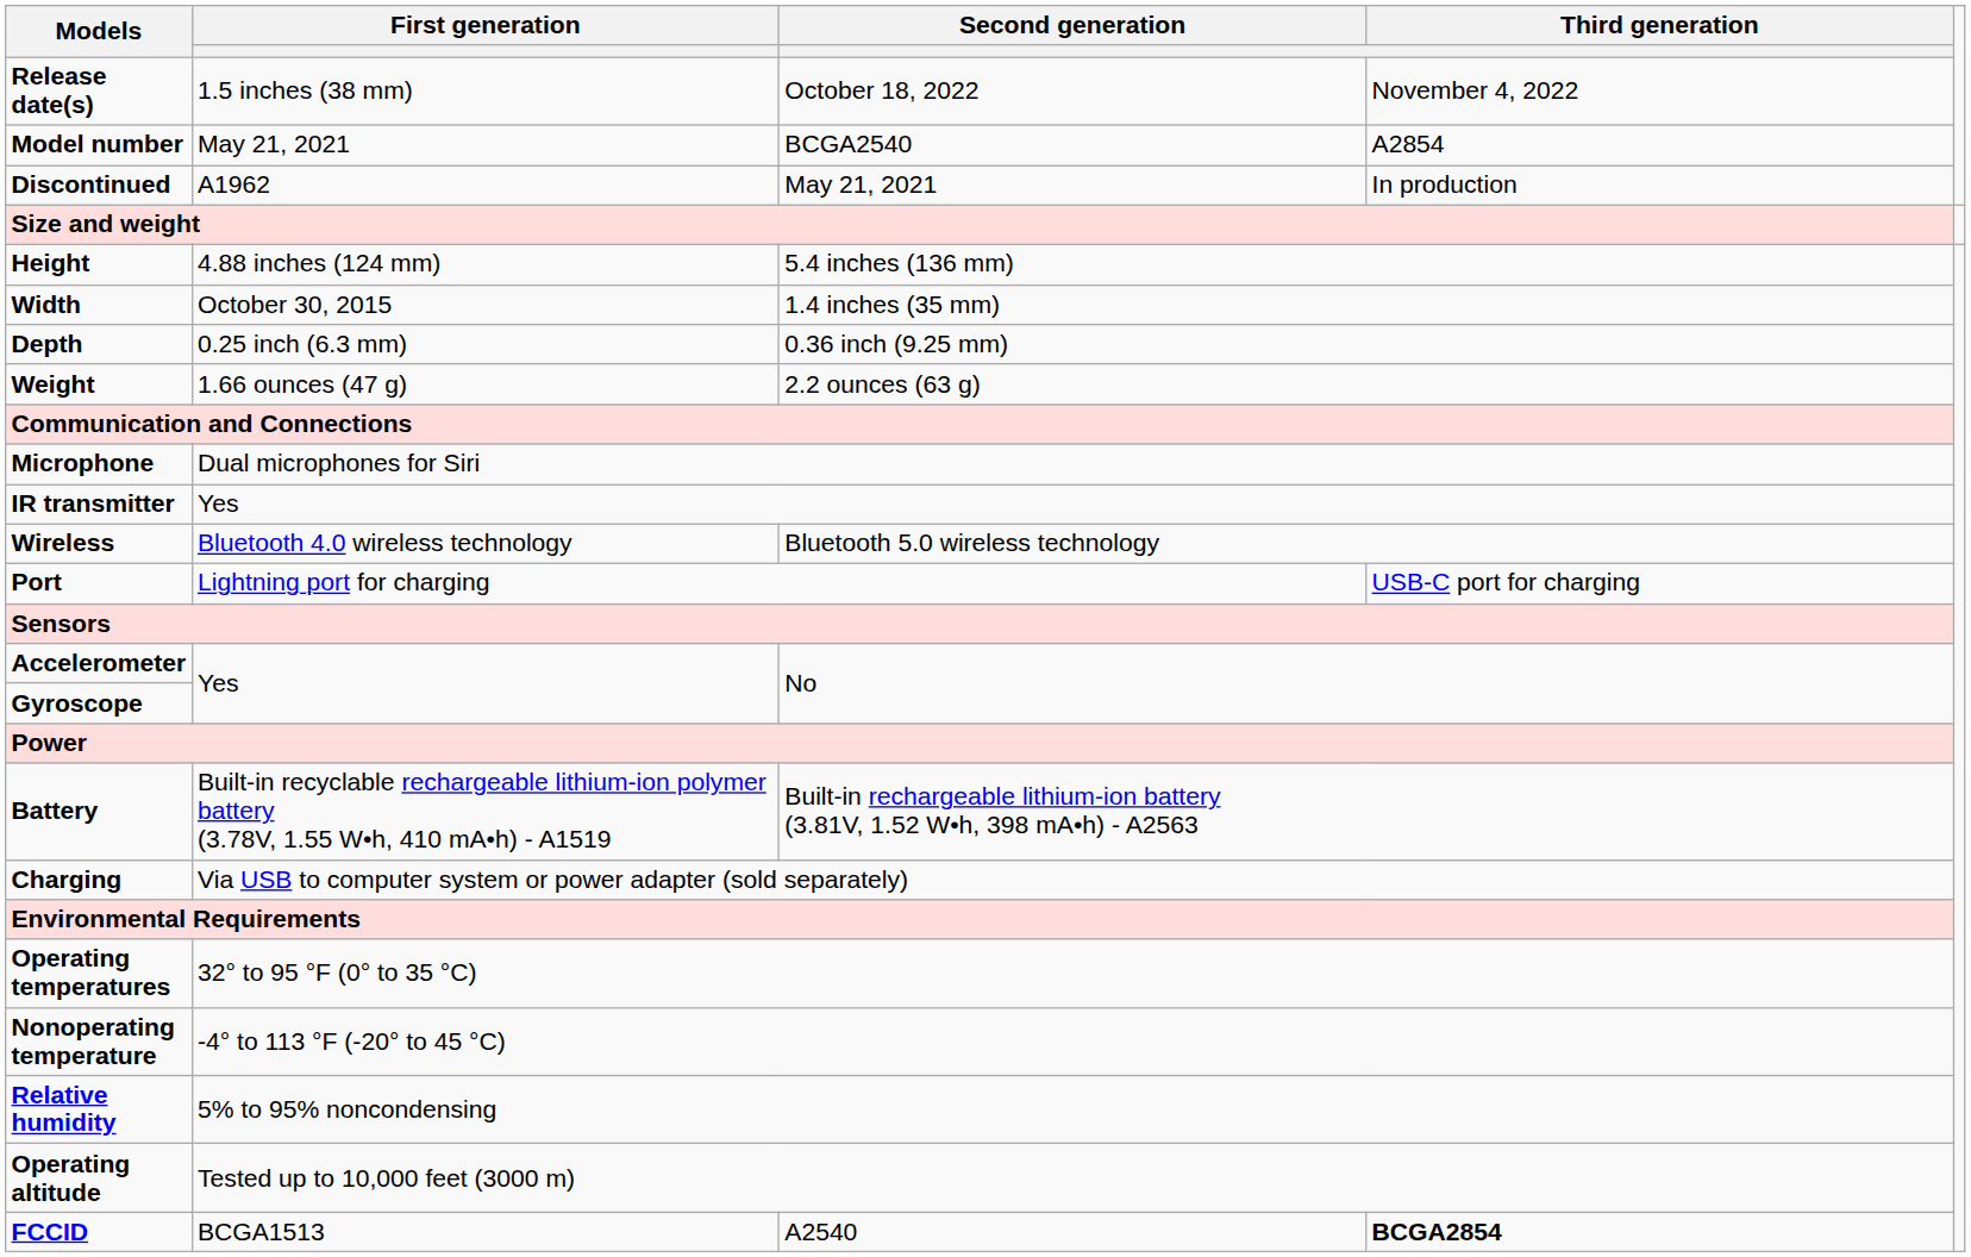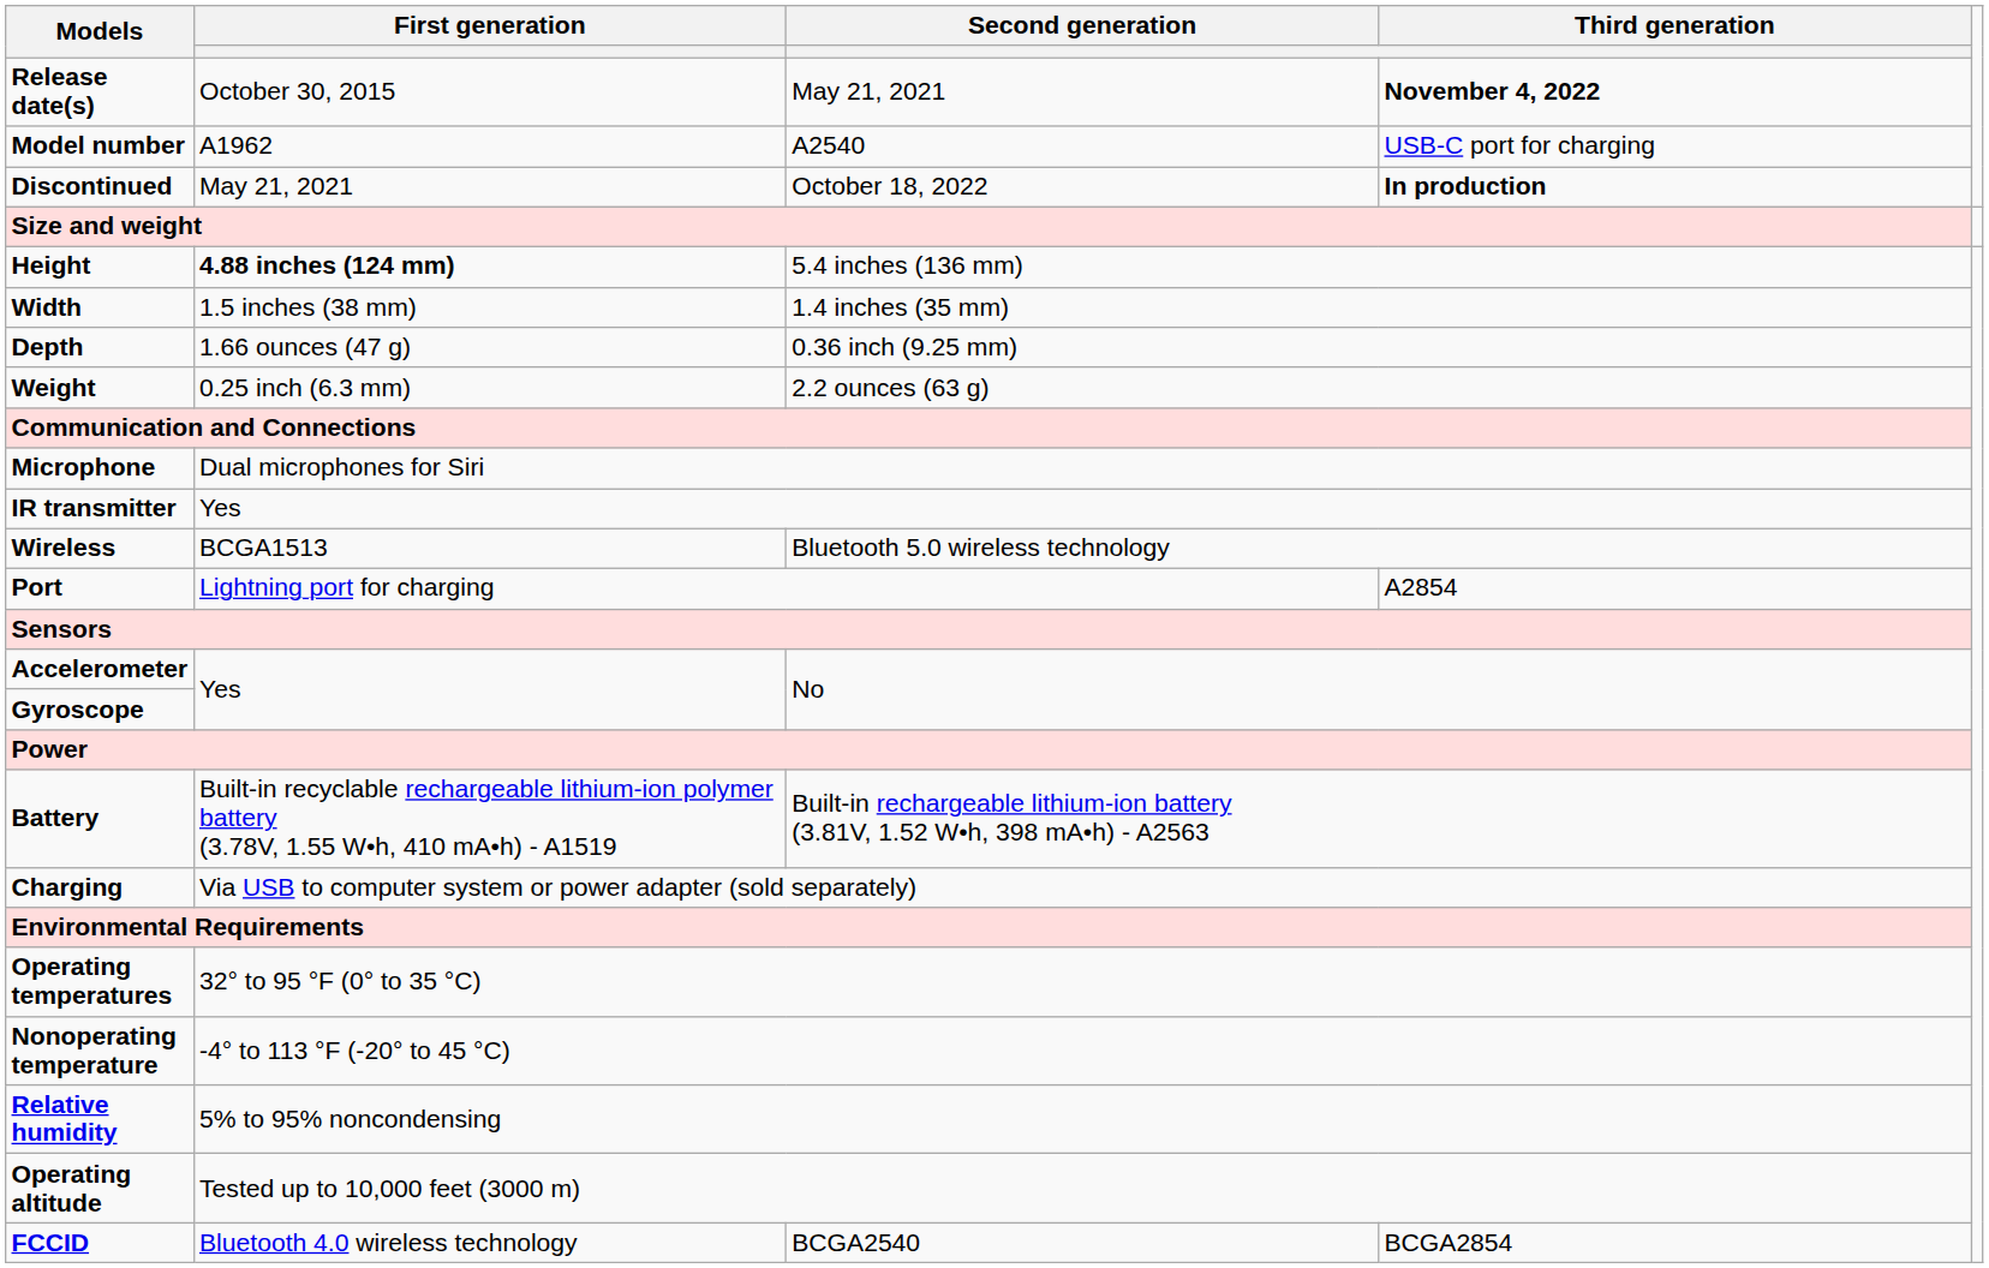 <table class="wikitable">
 <tr>
 <th rowspan="2">Models</th>
 <th style="width: 30%">First generation</th>
 <th style="width: 30%">Second generation</th>
 <th style="width: 30%">Third generation</th>
 </tr>
 <tr>
 <th></th>
 <th colspan="2"></th>
 </tr>
 <tr>
 <td><strong>Release date(s)</strong></td>
-<td>1.5 inches (38 mm)</td>
-<td>October 18, 2022</td>
-<td>November 4, 2022</td>
+<td>October 30, 2015</td>
+<td>May 21, 2021</td>
+<td><strong>November 4, 2022</strong></td>
 </tr>
 <tr>
 <td><strong>Model number</strong></td>
-<td>May 21, 2021</td>
-<td>BCGA2540</td>
-<td>A2854</td>
+<td>A1962</td>
+<td>A2540</td>
+<td><a href='#'>USB-C</a> port for charging</td>
 </tr>
 <tr>
 <td><strong>Discontinued</strong></td>
-<td>A1962</td>
 <td>May 21, 2021</td>
-<td>In production</td>
+<td>October 18, 2022</td>
+<td><strong>In production</strong></td>
 </tr>
 <tr>
 <td colspan="4" style="background: #FFDDDD"><strong>Size and weight</strong></td>
 <td></td>
 </tr>
 <tr>
 <td><strong>Height</strong></td>
-<td>4.88 inches (124 mm)</td>
+<td><strong>4.88 inches (124 mm)</strong></td>
 <td colspan="2">5.4 inches (136 mm)</td>
 </tr>
 <tr>
 <td><strong>Width</strong></td>
-<td>October 30, 2015</td>
+<td>1.5 inches (38 mm)</td>
 <td colspan="2">1.4 inches (35 mm)</td>
 </tr>
 <tr>
 <td><strong>Depth</strong></td>
-<td>0.25 inch (6.3 mm)</td>
+<td>1.66 ounces (47 g)</td>
 <td colspan="2">0.36 inch (9.25 mm)</td>
 </tr>
 <tr>
 <td><strong>Weight</strong></td>
-<td>1.66 ounces (47 g)</td>
+<td>0.25 inch (6.3 mm)</td>
 <td colspan="2">2.2 ounces (63 g)</td>
 </tr>
 <tr>
 <td colspan="4" style="background: #FFDDDD"><strong>Communication and Connections</strong></td>
 </tr>
 <tr>
 <td><strong>Microphone</strong></td>
 <td colspan="3">Dual microphones for Siri</td>
 </tr>
 <tr>
 <td><strong>IR transmitter</strong></td>
 <td colspan="3">Yes</td>
 </tr>
 <tr>
 <td><strong>Wireless</strong></td>
-<td><a href='#'>Bluetooth 4.0</a> wireless technology</td>
+<td>BCGA1513</td>
 <td colspan="2">Bluetooth 5.0 wireless technology</td>
 </tr>
 <tr>
 <td><strong>Port</strong></td>
 <td colspan="2"><a href='#'>Lightning port</a> for charging</td>
-<td><a href='#'>USB-C</a> port for charging</td>
+<td>A2854</td>
 </tr>
 <tr>
 <td colspan="4" style="background: #FFDDDD"><strong>Sensors</strong></td>
 </tr>
 <tr>
 <td><strong>Accelerometer</strong></td>
 <td rowspan="2">Yes</td>
 <td colspan="2" rowspan="2">No</td>
 </tr>
 <tr>
 <td><strong>Gyroscope</strong></td>
 </tr>
 <tr>
 <td colspan="4" style="background: #FFDDDD"><strong>Power</strong></td>
 </tr>
 <tr>
 <td><strong>Battery</strong></td>
 <td>Built-in recyclable <a href='#'>rechargeable lithium-ion polymer battery</a><br>(3.78V, 1.55 W•h, 410 mA•h) - A1519</td>
 <td colspan="2">Built-in <a href='#'>rechargeable lithium-ion battery</a><br>(3.81V, 1.52 W•h, 398 mA•h) - A2563</td>
 </tr>
 <tr>
 <td><strong>Charging</strong></td>
 <td colspan="3">Via <a href='#'>USB</a> to computer system or power adapter (sold separately)</td>
 </tr>
 <tr>
 <td colspan="4" style="background: #FFDDDD"><strong>Environmental Requirements</strong></td>
 </tr>
 <tr>
 <td><strong>Operating temperatures</strong></td>
 <td colspan="3">32° to 95 °F (0° to 35 °C)</td>
 </tr>
 <tr>
 <td><strong>Nonoperating temperature</strong></td>
 <td colspan="3">-4° to 113 °F (-20° to 45 °C)</td>
 </tr>
 <tr>
 <td><strong><a href='#'>Relative humidity</a></strong></td>
 <td colspan="3">5% to 95% noncondensing</td>
 </tr>
 <tr>
 <td><strong>Operating altitude</strong></td>
 <td colspan="3">Tested up to 10,000 feet (3000 m)</td>
 </tr>
 <tr>
 <td><strong><a href='#'>FCCID</a></strong></td>
-<td>BCGA1513</td>
-<td>A2540</td>
-<td><strong>BCGA2854</strong></td>
+<td><a href='#'>Bluetooth 4.0</a> wireless technology</td>
+<td>BCGA2540</td>
+<td>BCGA2854</td>
 </tr>
 </table>
